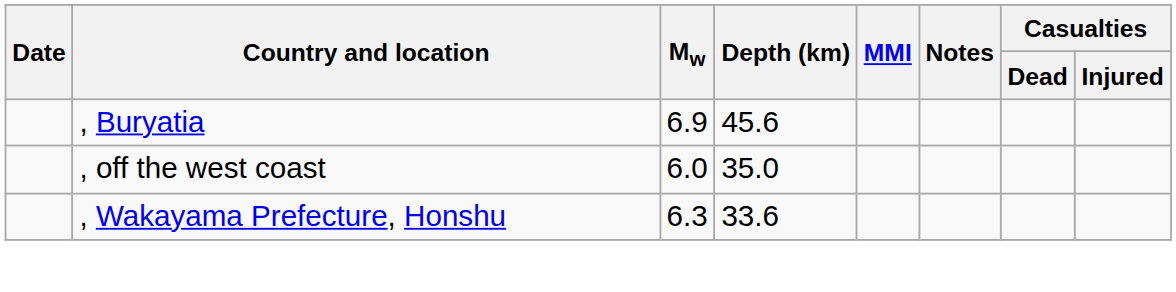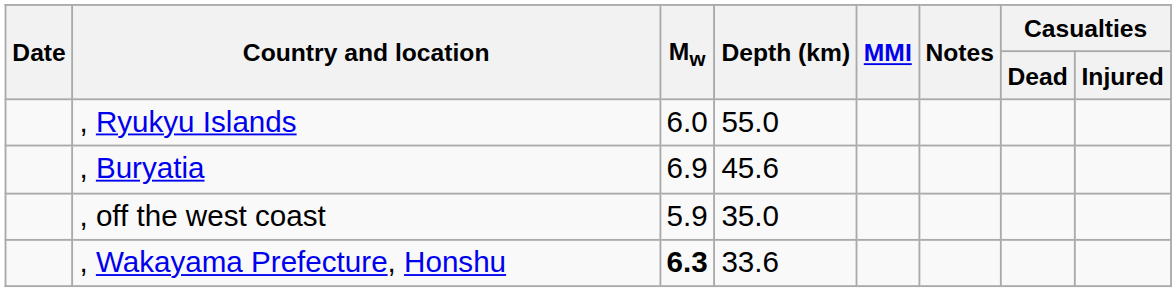 <table class="wikitable sortable sort-under" style="border:1px black; margin-left:1em;">
 <tr>
 <th rowspan="2"><small>Date</small></th>
 <th rowspan="2" style="width: 310px"><small>Country and location</small></th>
 <th rowspan="2"><small>M<sub>w</sub></small></th>
 <th rowspan="2"><small>Depth (km)</small></th>
 <th rowspan="2"><small><a href='#'>MMI</a></small></th>
 <th rowspan="2" class="unsortable"><small>Notes</small></th>
 <th colspan="2"><small>Casualties</small></th>
 </tr>
 <tr>
 <th><small>Dead</small></th>
 <th><small>Injured</small></th>
 </tr>
 <tr>
 <td></td>
+<td>, <a href='#'>Ryukyu Islands</a></td>
+<td>6.0</td>
+<td>55.0</td>
+<td></td>
+<td></td>
+<td></td>
+<td></td>
+</tr>
+<tr>
+<td></td>
 <td>, <a href='#'>Buryatia</a></td>
 <td>6.9</td>
 <td>45.6</td>
 <td></td>
 <td></td>
 <td></td>
 <td></td>
 </tr>
 <tr>
 <td></td>
 <td>, off the west coast</td>
-<td>6.0</td>
+<td>5.9</td>
 <td>35.0</td>
 <td></td>
 <td></td>
 <td></td>
 <td></td>
 </tr>
 <tr>
 <td></td>
 <td>, <a href='#'>Wakayama Prefecture</a>, <a href='#'>Honshu</a></td>
-<td>6.3</td>
+<td><strong>6.3</strong></td>
 <td>33.6</td>
 <td></td>
 <td></td>
 <td></td>
 <td></td>
 </tr>
 </table>
